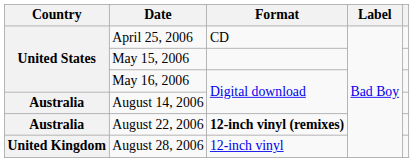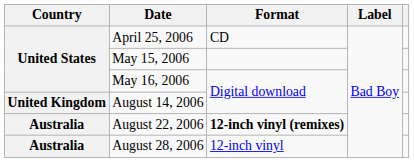 <table class="wikitable plainrowheaders">
 <tr>
 <th>Country</th>
 <th>Date</th>
 <th>Format</th>
 <th>Label</th>
 <th></th>
 </tr>
 <tr>
 <th rowspan="3" scope="row">United States</th>
 <td>April 25, 2006</td>
 <td>CD</td>
 <td rowspan="6"><a href='#'>Bad Boy</a></td>
 <td></td>
 </tr>
 <tr>
 <td>May 15, 2006</td>
 <td></td>
 <td></td>
 </tr>
 <tr>
 <td>May 16, 2006</td>
 <td rowspan="2"><a href='#'>Digital download</a></td>
 <td></td>
 </tr>
 <tr>
-<th scope="row">Australia</th>
+<th scope="row">United Kingdom</th>
 <td>August 14, 2006</td>
 <td></td>
 </tr>
 <tr>
 <th scope="row">Australia</th>
 <td>August 22, 2006</td>
 <td><strong>12-inch vinyl (remixes)</strong></td>
 <td></td>
 </tr>
 <tr>
-<th scope="row">United Kingdom</th>
+<th scope="row">Australia</th>
 <td>August 28, 2006</td>
 <td><a href='#'>12-inch vinyl</a></td>
 <td></td>
 </tr>
 </table>
